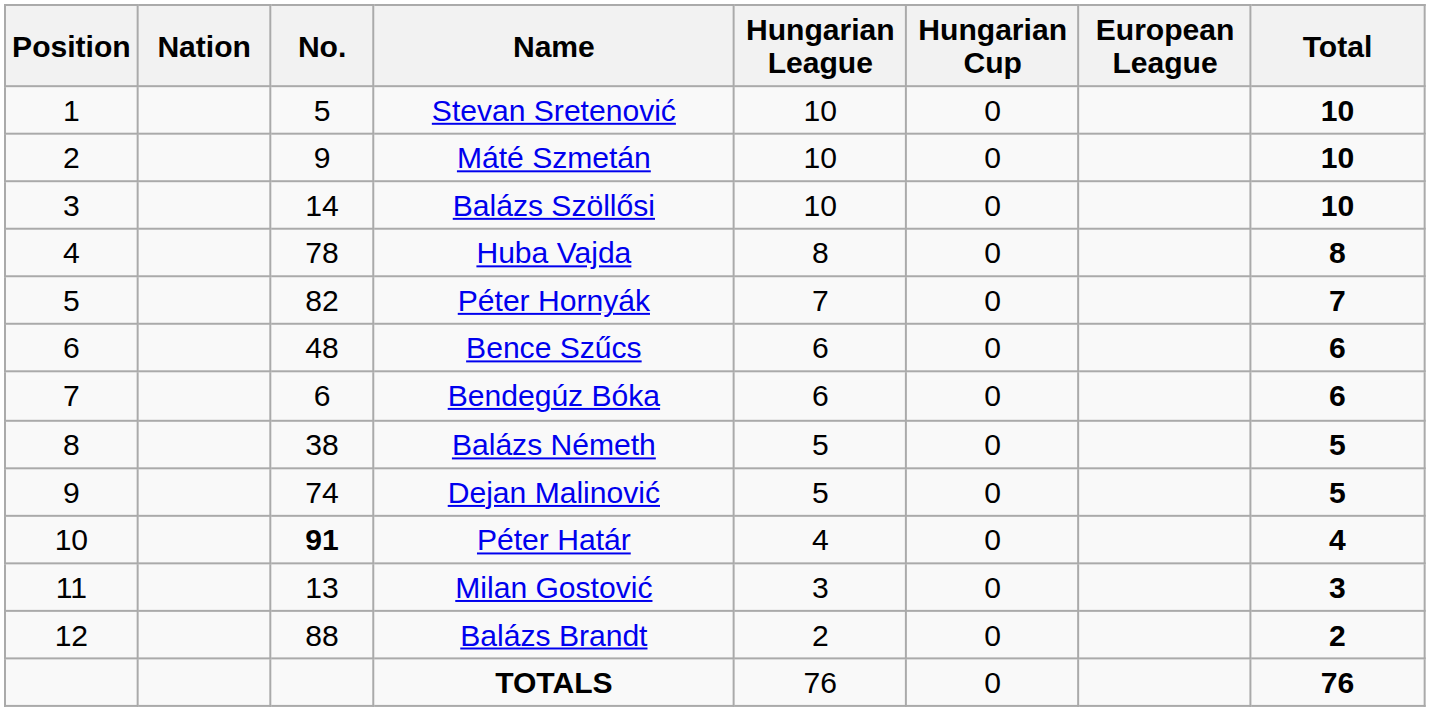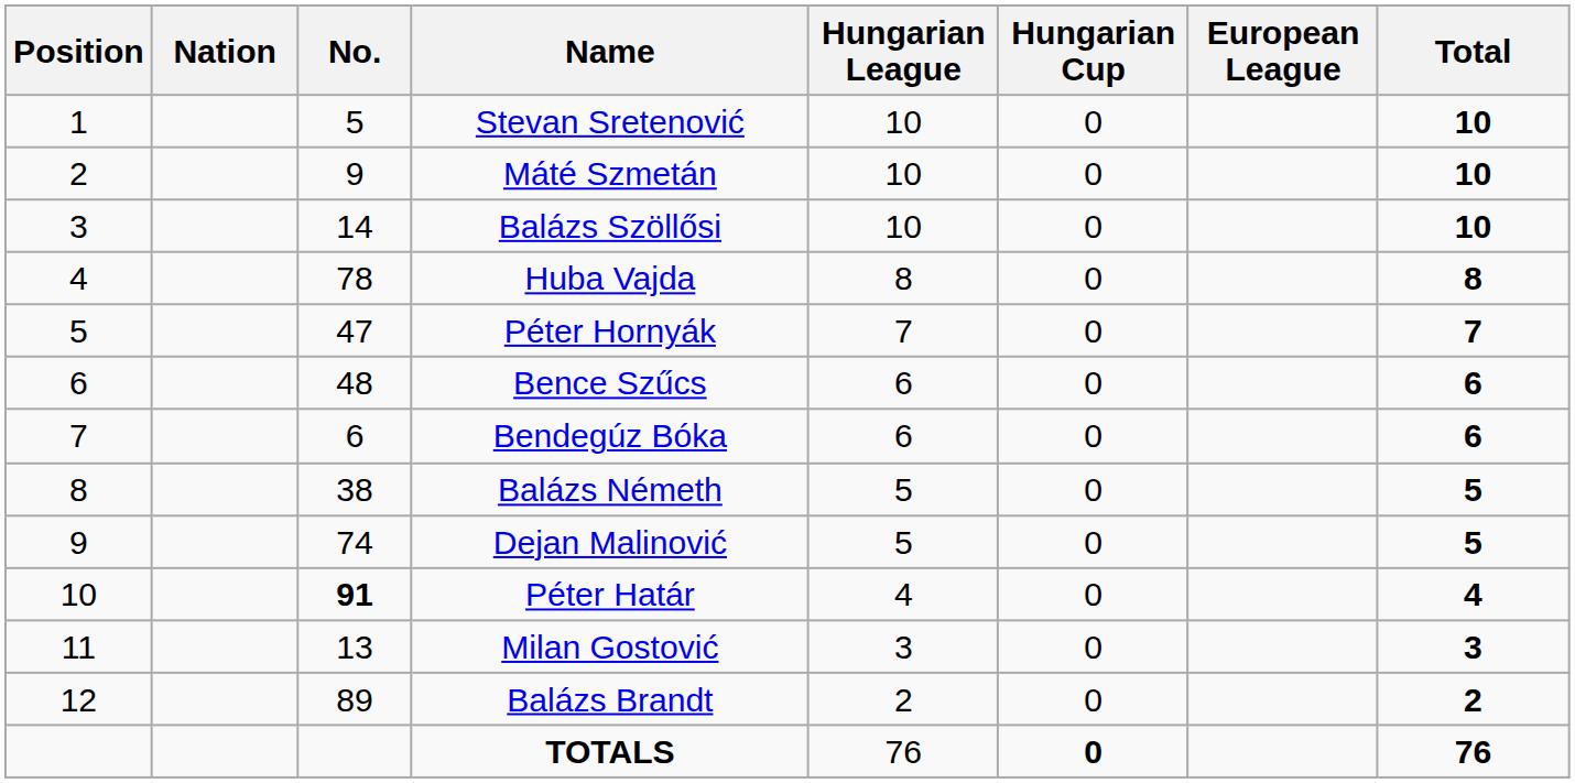 <table class="wikitable" style="font-size: 95%; text-align: center;">
 <tr>
 <th width=60>Position</th>
 <th width=60>Nation</th>
 <th width=45>No.</th>
 <th width=175>Name</th>
 <th width=80>Hungarian League</th>
 <th width=80>Hungarian Cup</th>
 <th width=80>European League</th>
 <th width=80>Total</th>
 </tr>
 <tr>
 <td>1</td>
 <td></td>
 <td>5</td>
 <td><a href='#'>Stevan Sretenović</a></td>
 <td>10</td>
 <td>0</td>
 <td></td>
 <td><strong>10</strong></td>
 </tr>
 <tr>
 <td>2</td>
 <td></td>
 <td>9</td>
 <td><a href='#'>Máté Szmetán</a></td>
 <td>10</td>
 <td>0</td>
 <td></td>
 <td><strong>10</strong></td>
 </tr>
 <tr>
 <td>3</td>
 <td></td>
 <td>14</td>
 <td><a href='#'>Balázs Szöllősi</a></td>
 <td>10</td>
 <td>0</td>
 <td></td>
 <td><strong>10</strong></td>
 </tr>
 <tr>
 <td>4</td>
 <td></td>
 <td>78</td>
 <td><a href='#'>Huba Vajda</a></td>
 <td>8</td>
 <td>0</td>
 <td></td>
 <td><strong>8</strong></td>
 </tr>
 <tr>
 <td>5</td>
 <td></td>
-<td>82</td>
+<td>47</td>
 <td><a href='#'>Péter Hornyák</a></td>
 <td>7</td>
 <td>0</td>
 <td></td>
 <td><strong>7</strong></td>
 </tr>
 <tr>
 <td>6</td>
 <td></td>
 <td>48</td>
 <td><a href='#'>Bence Szűcs</a></td>
 <td>6</td>
 <td>0</td>
 <td></td>
 <td><strong>6</strong></td>
 </tr>
 <tr>
 <td>7</td>
 <td></td>
 <td>6</td>
 <td><a href='#'>Bendegúz Bóka</a></td>
 <td>6</td>
 <td>0</td>
 <td></td>
 <td><strong>6</strong></td>
 </tr>
 <tr>
 <td>8</td>
 <td></td>
 <td>38</td>
 <td><a href='#'>Balázs Németh</a></td>
 <td>5</td>
 <td>0</td>
 <td></td>
 <td><strong>5</strong></td>
 </tr>
 <tr>
 <td>9</td>
 <td></td>
 <td>74</td>
 <td><a href='#'>Dejan Malinović</a></td>
 <td>5</td>
 <td>0</td>
 <td></td>
 <td><strong>5</strong></td>
 </tr>
 <tr>
 <td>10</td>
 <td></td>
 <td><strong>91</strong></td>
 <td><a href='#'>Péter Határ</a></td>
 <td>4</td>
 <td>0</td>
 <td></td>
 <td><strong>4</strong></td>
 </tr>
 <tr>
 <td>11</td>
 <td></td>
 <td>13</td>
 <td><a href='#'>Milan Gostović</a></td>
 <td>3</td>
 <td>0</td>
 <td></td>
 <td><strong>3</strong></td>
 </tr>
 <tr>
 <td>12</td>
 <td></td>
-<td>88</td>
+<td>89</td>
 <td><a href='#'>Balázs Brandt</a></td>
 <td>2</td>
 <td>0</td>
 <td></td>
 <td><strong>2</strong></td>
 </tr>
 <tr>
 <td></td>
 <td></td>
 <td></td>
 <td><strong>TOTALS</strong></td>
 <td>76</td>
-<td>0</td>
+<td><strong>0</strong></td>
 <td></td>
 <td><strong>76</strong></td>
 </tr>
 </table>
